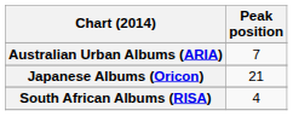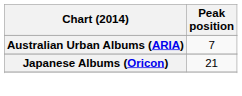 <table class="wikitable sortable plainrowheaders" style="text-align:center">
 <tr>
 <th scope="col">Chart (2014)</th>
 <th scope="col">Peak<br>position</th>
 </tr>
 <tr>
 </tr>
 <tr>
 <th scope="row">Australian Urban Albums (<a href='#'>ARIA</a>)</th>
 <td>7</td>
 </tr>
 <tr>
 </tr>
 <tr>
 </tr>
 <tr>
 </tr>
 <tr>
 </tr>
 <tr>
 </tr>
 <tr>
 </tr>
 <tr>
 </tr>
 <tr>
 </tr>
 <tr>
 </tr>
 <tr>
 </tr>
 <tr>
 </tr>
 <tr>
 <th scope="row">Japanese Albums (<a href='#'>Oricon</a>)</th>
 <td>21</td>
 </tr>
 <tr>
 </tr>
 <tr>
 </tr>
 <tr>
 </tr>
 <tr>
 </tr>
 <tr>
-<th scope="row">South African Albums (<a href='#'>RISA</a>)</th>
-<td>4</td>
-</tr>
-<tr>
 </tr>
 <tr>
 </tr>
 <tr>
 </tr>
 <tr>
 </tr>
 <tr>
 </tr>
 <tr>
 </tr>
 <tr>
 </tr>
 <tr>
 </tr>
 </table>
